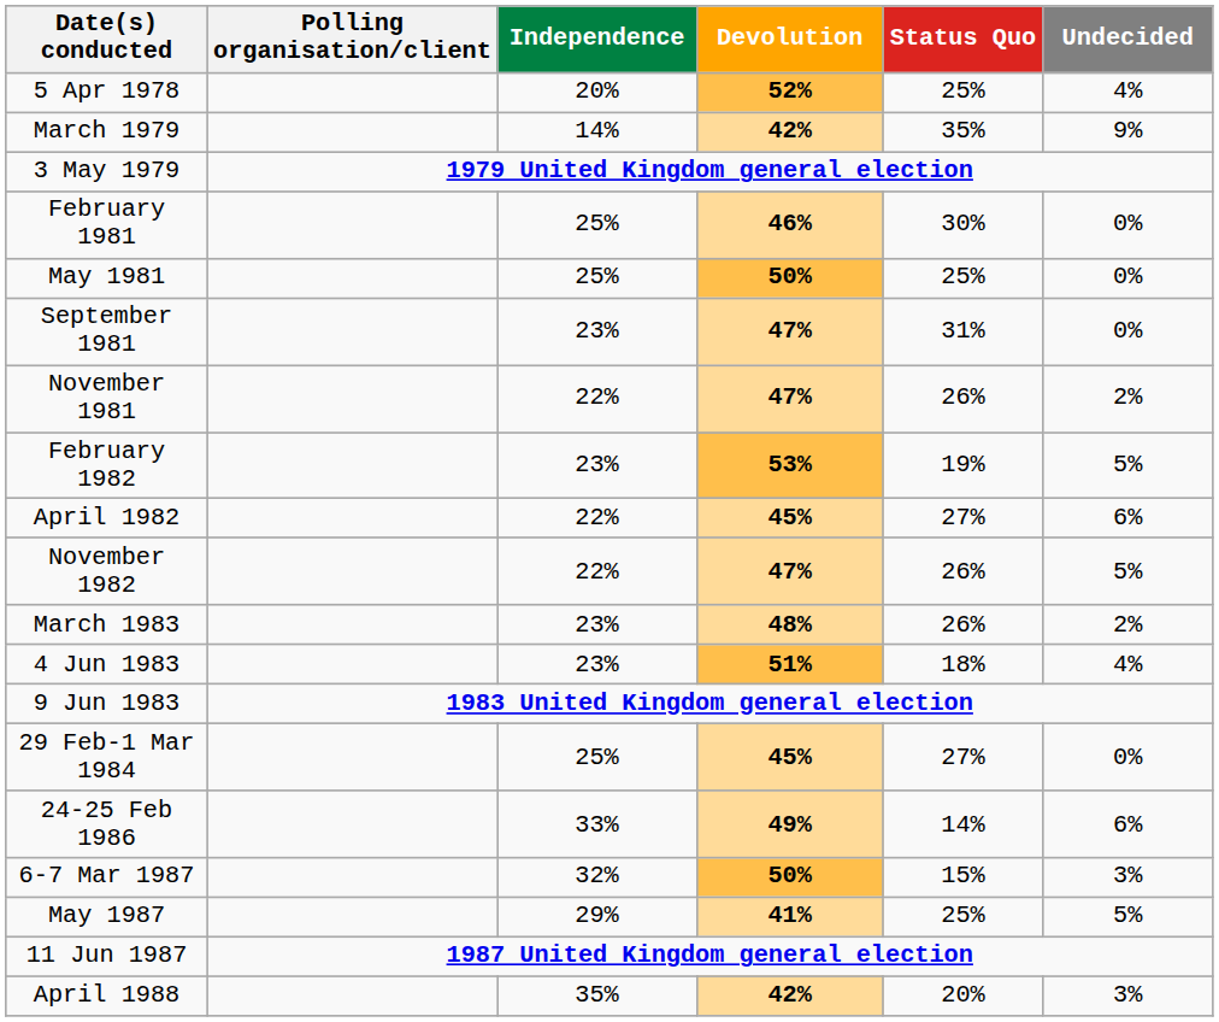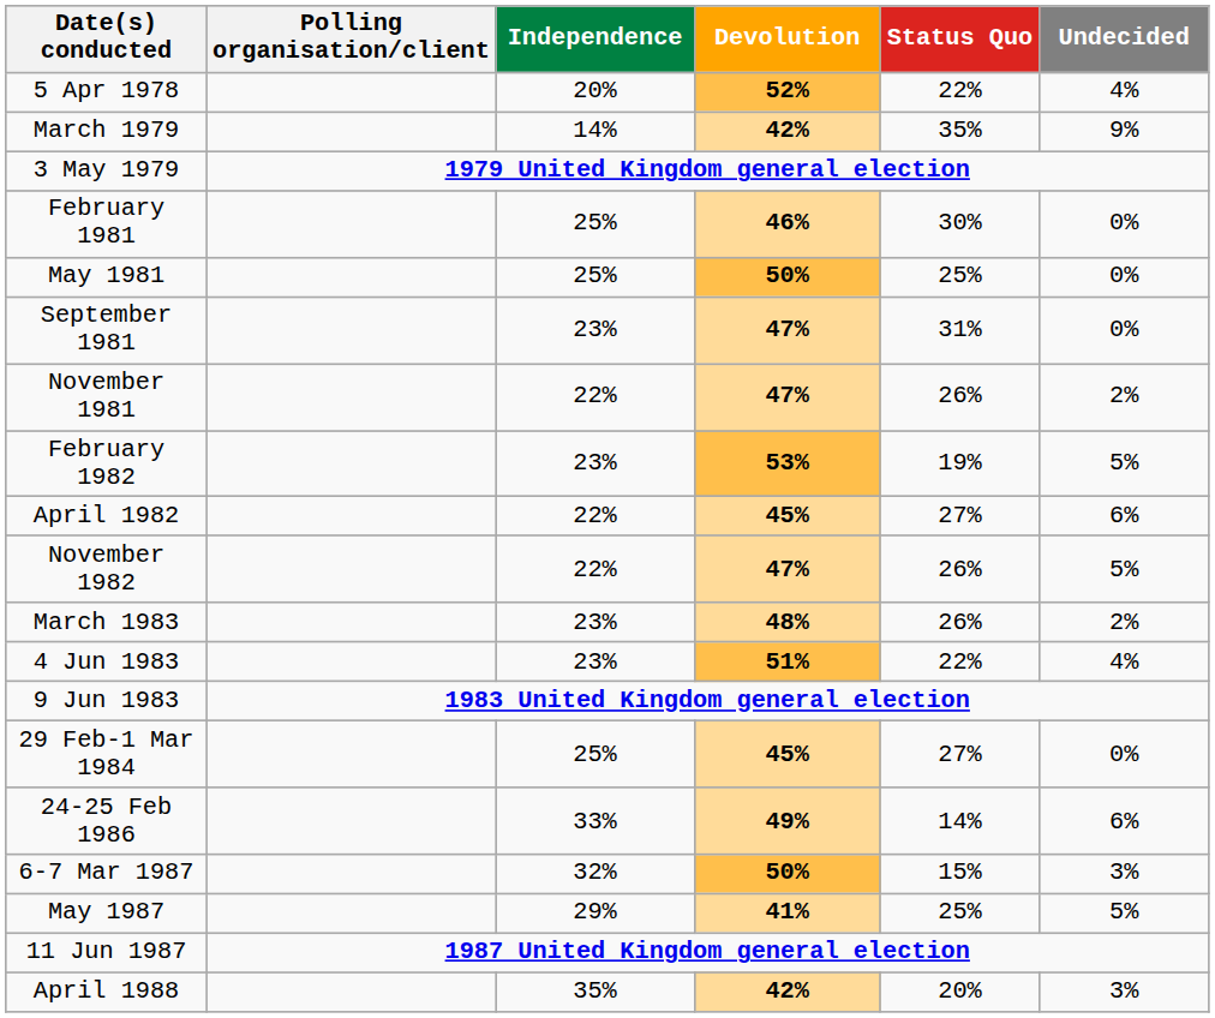 <table class="wikitable sortable" style="text-align: center; line-height: 14px; font-size: 95%;">
 <tr>
 <th style="width: 120px;" !>Date(s)<br>conducted</th>
 <th style="width: 130px;">Polling organisation/client</th>
 <th class="unsortable" style="background: rgb(0, 129, 66); width: 100px; color: white;">Independence</th>
 <th class="unsortable" style="background: orange; width: 100px; color: white;">Devolution</th>
 <th class="unsortable" style="background: rgb(220, 36, 31); width: 100px; color: white;">Status Quo</th>
 <th class="unsortable" style="background: gray; width: 90px; color: white;">Undecided</th>
 </tr>
 <tr>
 <td data-sort-value="1978-4-5">5 Apr 1978</td>
 <td></td>
 <td>20%</td>
 <td style="background: rgb(255, 191, 75);"><strong>52%</strong></td>
-<td>25%</td>
+<td>22%</td>
 <td>4%</td>
 </tr>
 <tr>
 <td data-sort-value="1979-3-1">March 1979</td>
 <td></td>
 <td>14%</td>
 <td style="background: rgb(255, 219, 153);"><strong>42%</strong></td>
 <td>35%</td>
 <td>9%</td>
 </tr>
 <tr>
 <td data-sort-value="1979-5-3">3 May 1979</td>
 <td colspan="5"><strong><a href='#'>1979 United Kingdom general election</a></strong></td>
 </tr>
 <tr>
 <td data-sort-value="1981-2-1">February 1981</td>
 <td></td>
 <td>25%</td>
 <td style="background: rgb(255, 219, 153);"><strong>46%</strong></td>
 <td>30%</td>
 <td>0%</td>
 </tr>
 <tr>
 <td data-sort-value="1981-5-1">May 1981</td>
 <td></td>
 <td>25%</td>
 <td style="background: rgb(255, 191, 75);"><strong>50%</strong></td>
 <td>25%</td>
 <td>0%</td>
 </tr>
 <tr>
 <td data-sort-value="1981-9-1">September 1981</td>
 <td></td>
 <td>23%</td>
 <td style="background: rgb(255, 219, 153);"><strong>47%</strong></td>
 <td>31%</td>
 <td>0%</td>
 </tr>
 <tr>
 <td data-sort-value="1981-11-1">November 1981</td>
 <td></td>
 <td>22%</td>
 <td style="background: rgb(255, 219, 153);"><strong>47%</strong></td>
 <td>26%</td>
 <td>2%</td>
 </tr>
 <tr>
 <td data-sort-value="1982-2-1">February 1982</td>
 <td></td>
 <td>23%</td>
 <td style="background: rgb(255, 191, 75);"><strong>53%</strong></td>
 <td>19%</td>
 <td>5%</td>
 </tr>
 <tr>
 <td data-sort-value="1982-4-1">April 1982</td>
 <td></td>
 <td>22%</td>
 <td style="background: rgb(255, 219, 153);"><strong>45%</strong></td>
 <td>27%</td>
 <td>6%</td>
 </tr>
 <tr>
 <td data-sort-value="1982-11-1">November 1982</td>
 <td></td>
 <td>22%</td>
 <td style="background: rgb(255, 219, 153);"><strong>47%</strong></td>
 <td>26%</td>
 <td>5%</td>
 </tr>
 <tr>
 <td data-sort-value="1983-3-1">March 1983</td>
 <td></td>
 <td>23%</td>
 <td style="background: rgb(255, 219, 153);"><strong>48%</strong></td>
 <td>26%</td>
 <td>2%</td>
 </tr>
 <tr>
 <td data-sort-value="1983-6-4">4 Jun 1983</td>
 <td></td>
 <td>23%</td>
 <td style="background: rgb(255, 191, 75);"><strong>51%</strong></td>
-<td>18%</td>
+<td>22%</td>
 <td>4%</td>
 </tr>
 <tr>
 <td data-sort-value="1983-6-9">9 Jun 1983</td>
 <td colspan="5"><strong><a href='#'>1983 United Kingdom general election</a></strong></td>
 </tr>
 <tr>
 <td data-sort-value="1984-3-1">29 Feb-1 Mar 1984</td>
 <td></td>
 <td>25%</td>
 <td style="background: rgb(255, 219, 153);"><strong>45%</strong></td>
 <td>27%</td>
 <td>0%</td>
 </tr>
 <tr>
 <td data-sort-value="1986-2-24">24-25 Feb 1986</td>
 <td></td>
 <td>33%</td>
 <td style="background: rgb(255, 219, 153);"><strong>49%</strong></td>
 <td>14%</td>
 <td>6%</td>
 </tr>
 <tr>
 <td data-sort-value="1987-3-6">6-7 Mar 1987</td>
 <td></td>
 <td>32%</td>
 <td style="background: rgb(255, 191, 75);"><strong>50%</strong></td>
 <td>15%</td>
 <td>3%</td>
 </tr>
 <tr>
 <td data-sort-value="1987-5-1">May 1987</td>
 <td></td>
 <td>29%</td>
 <td style="background: rgb(255, 219, 153);"><strong>41%</strong></td>
 <td>25%</td>
 <td>5%</td>
 </tr>
 <tr>
 <td data-sort-value="1987-6-11">11 Jun 1987</td>
 <td colspan="5"><strong><a href='#'>1987 United Kingdom general election</a></strong></td>
 </tr>
 <tr>
 <td data-sort-value="1988-4-1">April 1988</td>
 <td></td>
 <td>35%</td>
 <td style="background: rgb(255, 219, 153);"><strong>42%</strong></td>
 <td>20%</td>
 <td>3%</td>
 </tr>
 </table>
